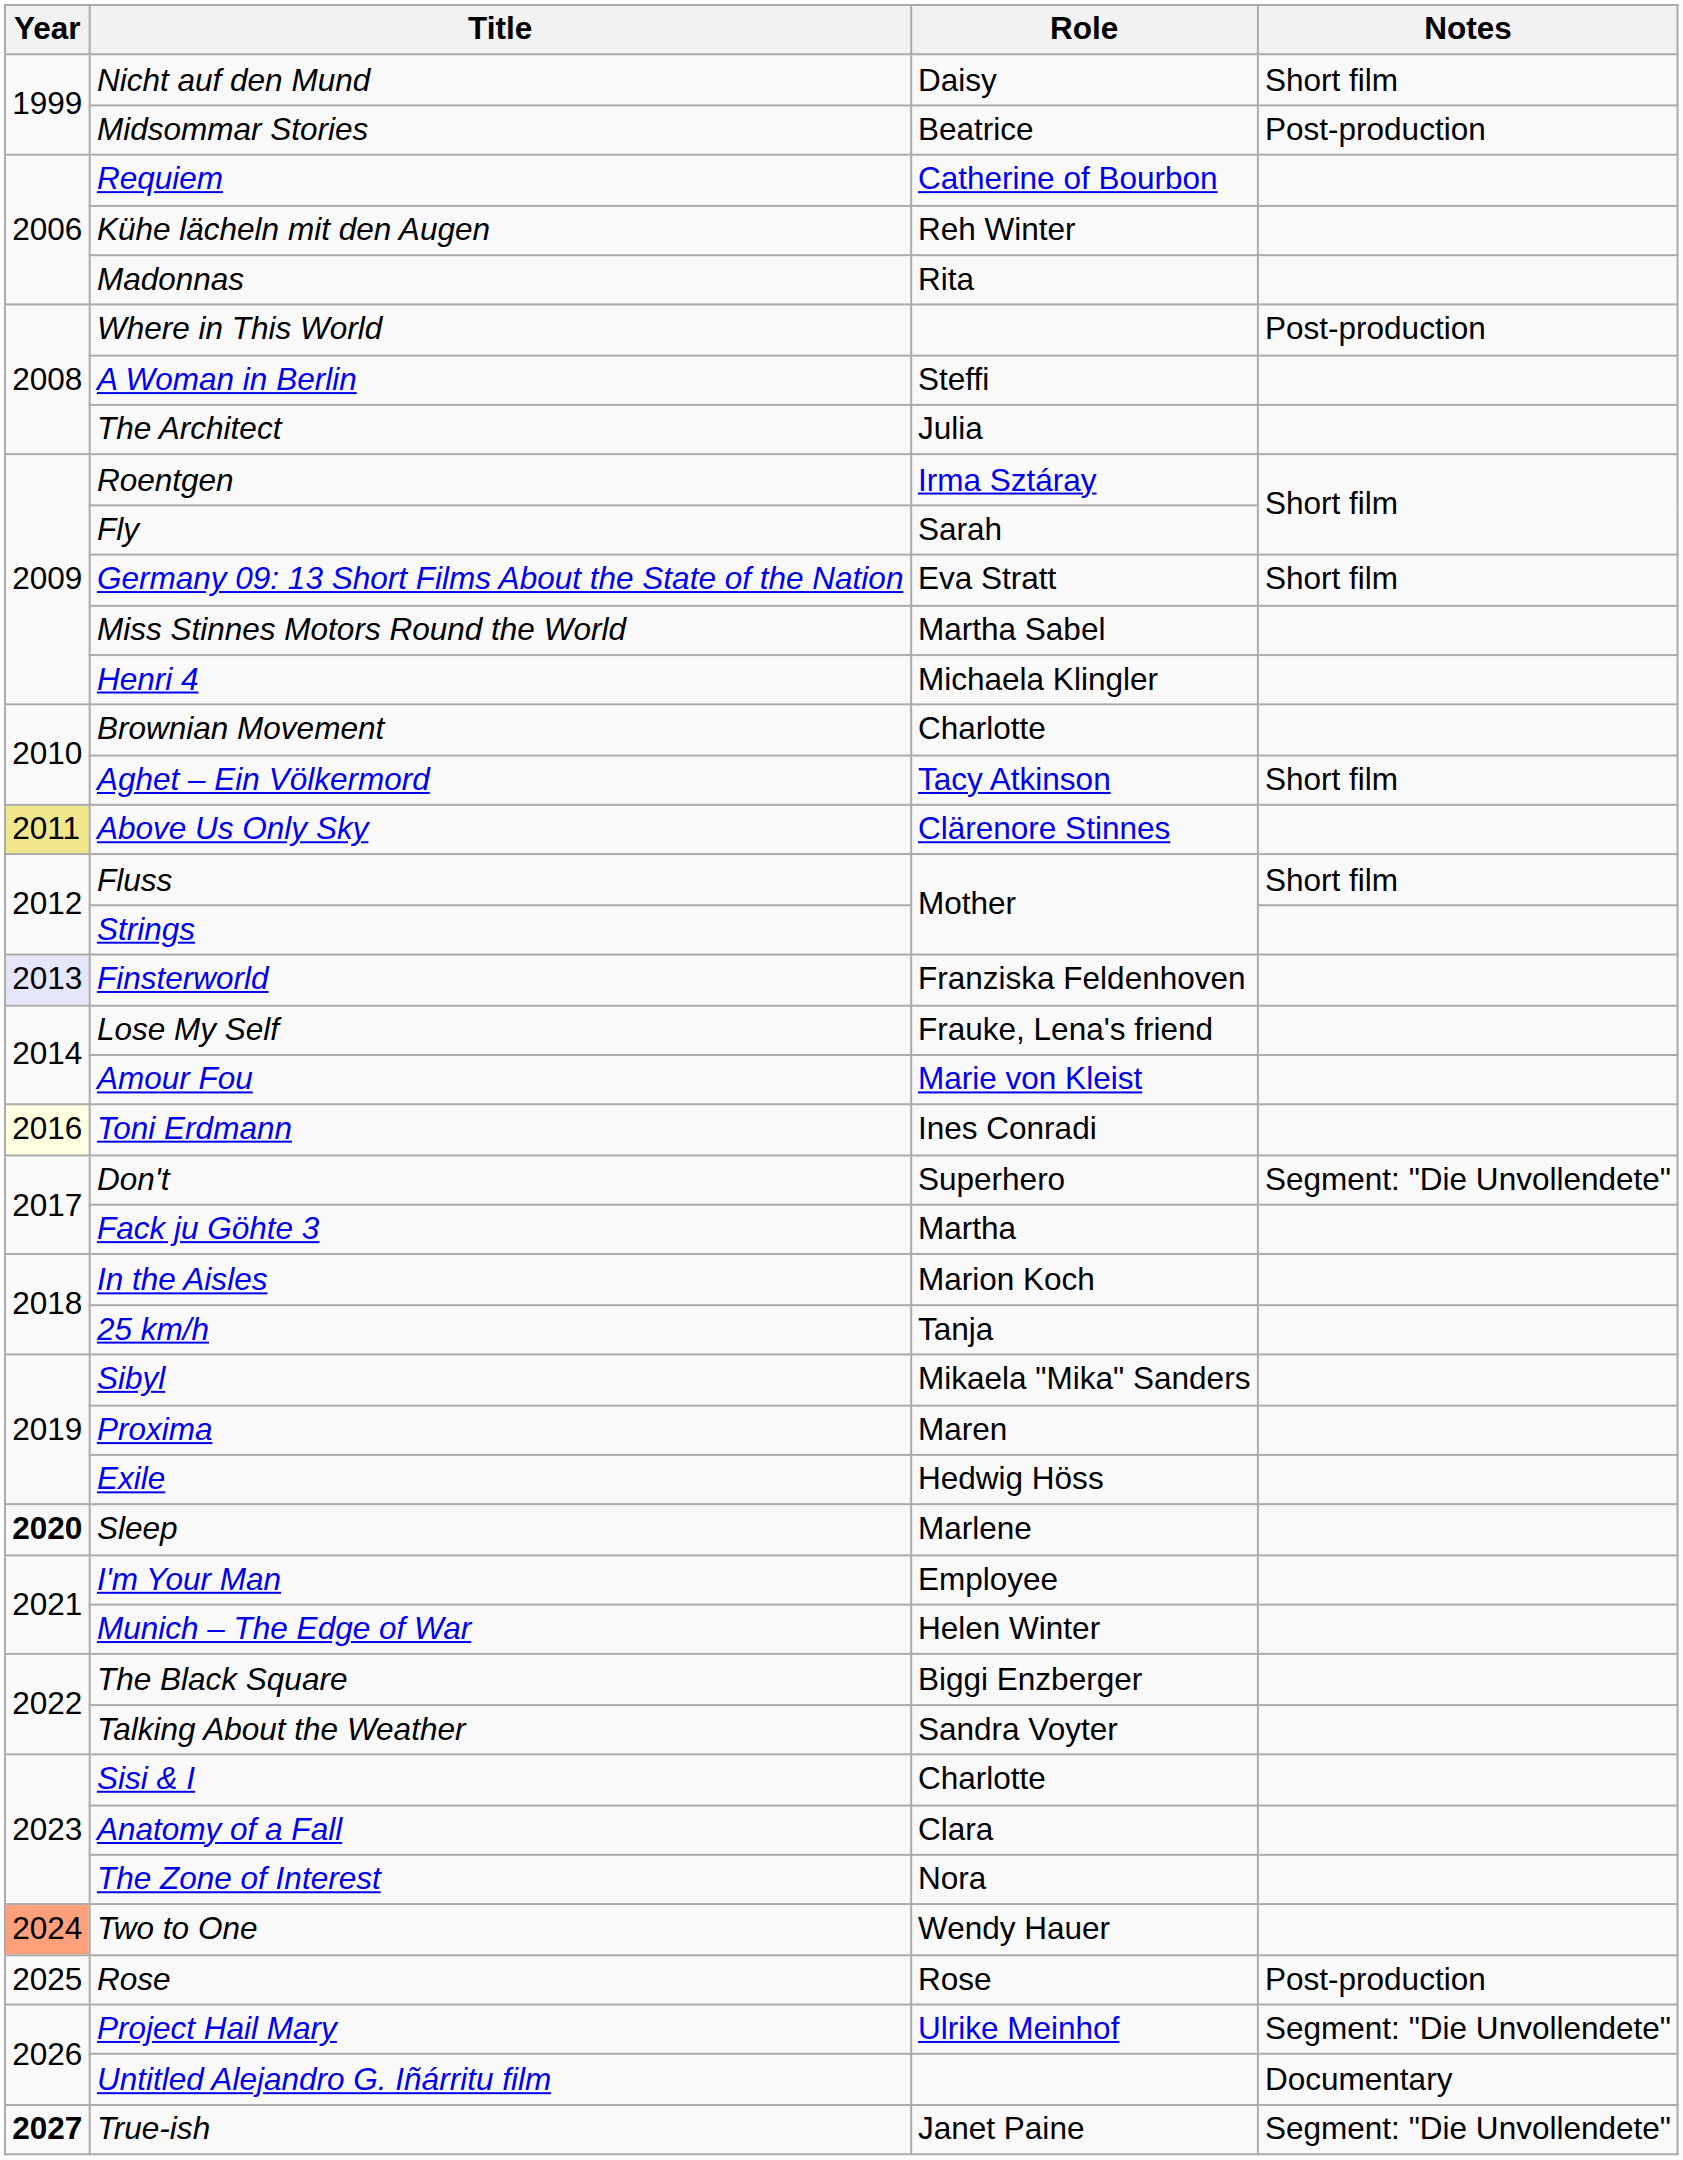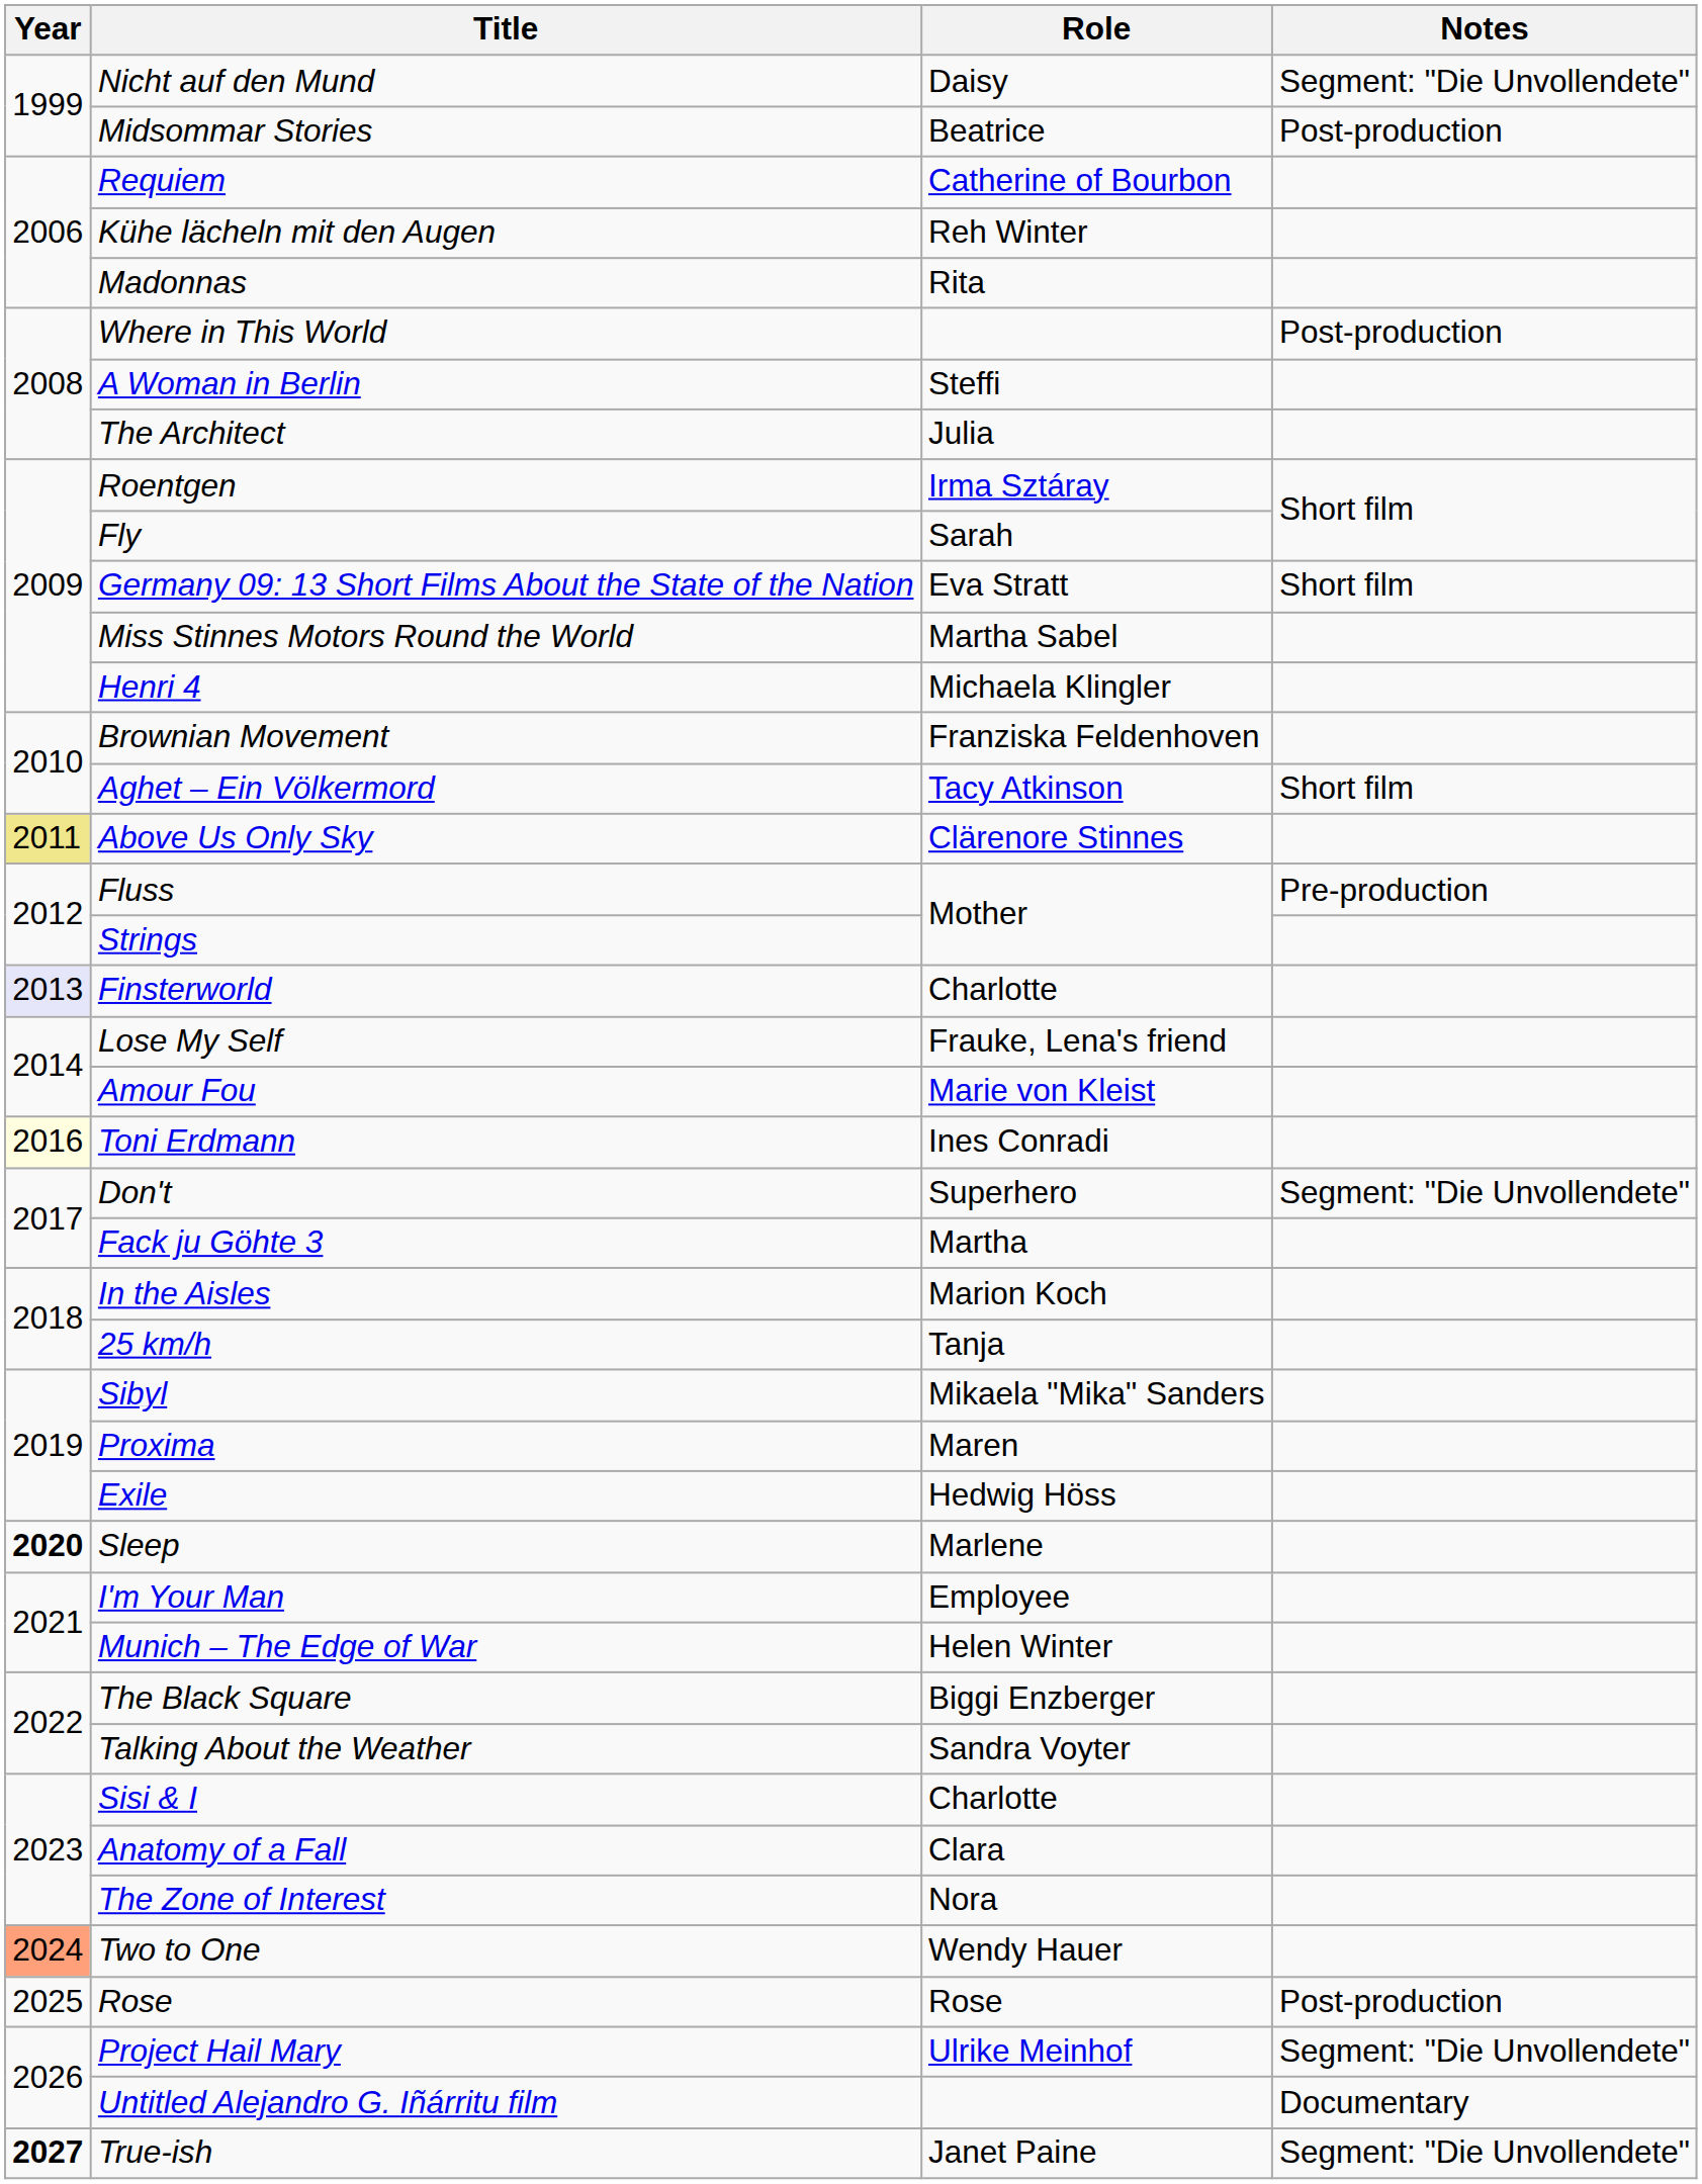 <table class="wikitable sortable">
 <tr>
 <th>Year</th>
 <th>Title</th>
 <th>Role</th>
 <th class="unsortable">Notes</th>
 </tr>
 <tr>
 <td rowspan=2>1999</td>
 <td><em>Nicht auf den Mund</em></td>
 <td>Daisy</td>
-<td>Short film</td>
+<td>Segment: "Die Unvollendete"</td>
 </tr>
 <tr>
 <td><em>Midsommar Stories</em></td>
 <td>Beatrice</td>
 <td>Post-production</td>
 </tr>
 <tr>
 <td rowspan=3>2006</td>
 <td><em><a href='#'>Requiem</a></em></td>
 <td><a href='#'>Catherine of Bourbon</a></td>
 <td></td>
 </tr>
 <tr>
 <td><em>Kühe lächeln mit den Augen</em></td>
 <td>Reh Winter</td>
 <td></td>
 </tr>
 <tr>
 <td><em>Madonnas</em></td>
 <td>Rita</td>
 <td></td>
 </tr>
 <tr>
 <td rowspan=3>2008</td>
 <td><em>Where in This World</em></td>
 <td></td>
 <td>Post-production</td>
 </tr>
 <tr>
 <td><em><a href='#'>A Woman in Berlin</a></em></td>
 <td>Steffi</td>
 <td></td>
 </tr>
 <tr>
 <td><em>The Architect</em></td>
 <td>Julia</td>
 <td></td>
 </tr>
 <tr>
 <td rowspan=5>2009</td>
 <td><em>Roentgen</em></td>
 <td><a href='#'>Irma Sztáray</a></td>
 <td rowspan=2>Short film</td>
 </tr>
 <tr>
 <td><em>Fly</em></td>
 <td>Sarah</td>
 </tr>
 <tr>
 <td><em><a href='#'>Germany 09: 13 Short Films About the State of the Nation</a></em></td>
 <td>Eva Stratt</td>
 <td>Short film</td>
 </tr>
 <tr>
 <td><em>Miss Stinnes Motors Round the World</em></td>
 <td>Martha Sabel</td>
 <td></td>
 </tr>
 <tr>
 <td><em><a href='#'>Henri 4</a></em></td>
 <td>Michaela Klingler</td>
 <td></td>
 </tr>
 <tr>
 <td rowspan=2>2010</td>
 <td><em>Brownian Movement</em></td>
-<td>Charlotte</td>
+<td>Franziska Feldenhoven</td>
 <td></td>
 </tr>
 <tr>
 <td><em><a href='#'>Aghet – Ein Völkermord</a></em></td>
 <td><a href='#'>Tacy Atkinson</a></td>
 <td>Short film</td>
 </tr>
 <tr>
 <td style="background: khaki;">2011</td>
 <td><em><a href='#'>Above Us Only Sky</a></em></td>
 <td><a href='#'>Clärenore Stinnes</a></td>
 <td></td>
 </tr>
 <tr>
 <td rowspan=2>2012</td>
 <td><em>Fluss</em></td>
 <td rowspan=2>Mother</td>
-<td>Short film</td>
+<td>Pre-production</td>
 </tr>
 <tr>
 <td><em><a href='#'>Strings</a></em></td>
 <td></td>
 </tr>
 <tr>
 <td style="background: lavender;">2013</td>
 <td><em><a href='#'>Finsterworld</a></em></td>
-<td>Franziska Feldenhoven</td>
+<td>Charlotte</td>
 <td></td>
 </tr>
 <tr>
 <td rowspan=2>2014</td>
 <td><em>Lose My Self</em></td>
 <td>Frauke, Lena's friend</td>
 <td></td>
 </tr>
 <tr>
 <td><em><a href='#'>Amour Fou</a></em></td>
 <td><a href='#'>Marie von Kleist</a></td>
 <td></td>
 </tr>
 <tr>
 <td style="background: lightyellow;">2016</td>
 <td><em><a href='#'>Toni Erdmann</a></em></td>
 <td>Ines Conradi</td>
 <td></td>
 </tr>
 <tr>
 <td rowspan=2>2017</td>
 <td><em>Don't</em></td>
 <td>Superhero</td>
 <td>Segment: "Die Unvollendete"</td>
 </tr>
 <tr>
 <td><em><a href='#'>Fack ju Göhte 3</a></em></td>
 <td>Martha</td>
 <td></td>
 </tr>
 <tr>
 <td rowspan=2>2018</td>
 <td><em><a href='#'>In the Aisles</a></em></td>
 <td>Marion Koch</td>
 <td></td>
 </tr>
 <tr>
 <td><em><a href='#'>25 km/h</a></em></td>
 <td>Tanja</td>
 <td></td>
 </tr>
 <tr>
 <td rowspan=3>2019</td>
 <td><em><a href='#'>Sibyl</a></em></td>
 <td>Mikaela "Mika" Sanders</td>
 <td></td>
 </tr>
 <tr>
 <td><em><a href='#'>Proxima</a></em></td>
 <td>Maren</td>
 <td></td>
 </tr>
 <tr>
 <td><em><a href='#'>Exile</a></em></td>
 <td>Hedwig Höss</td>
 <td></td>
 </tr>
 <tr>
 <td><strong>2020</strong></td>
 <td><em>Sleep</em></td>
 <td>Marlene</td>
 <td></td>
 </tr>
 <tr>
 <td rowspan=2>2021</td>
 <td><em><a href='#'>I'm Your Man</a></em></td>
 <td>Employee</td>
 <td></td>
 </tr>
 <tr>
 <td><em><a href='#'>Munich – The Edge of War</a></em></td>
 <td>Helen Winter</td>
 <td></td>
 </tr>
 <tr>
 <td rowspan=2>2022</td>
 <td><em>The Black Square</em></td>
 <td>Biggi Enzberger</td>
 <td></td>
 </tr>
 <tr>
 <td><em>Talking About the Weather</em></td>
 <td>Sandra Voyter</td>
 <td></td>
 </tr>
 <tr>
 <td rowspan=3>2023</td>
 <td><em><a href='#'>Sisi & I</a></em></td>
 <td>Charlotte</td>
 <td></td>
 </tr>
 <tr>
 <td><em><a href='#'>Anatomy of a Fall</a></em></td>
 <td>Clara</td>
 <td></td>
 </tr>
 <tr>
 <td><em><a href='#'>The Zone of Interest</a></em></td>
 <td>Nora</td>
 <td></td>
 </tr>
 <tr>
 <td style="background: lightsalmon;">2024</td>
 <td><em>Two to One</em></td>
 <td>Wendy Hauer</td>
 <td></td>
 </tr>
 <tr>
 <td>2025</td>
 <td><em>Rose</em></td>
 <td>Rose</td>
 <td>Post-production</td>
 </tr>
 <tr>
 <td rowspan="2">2026</td>
 <td><em><a href='#'>Project Hail Mary</a></em></td>
 <td><a href='#'>Ulrike Meinhof</a></td>
 <td>Segment: "Die Unvollendete"</td>
 </tr>
 <tr>
 <td><em><a href='#'>Untitled Alejandro G. Iñárritu film</a></em></td>
 <td></td>
 <td>Documentary</td>
 </tr>
 <tr>
 <td><strong>2027</strong></td>
 <td><em>True-ish</em></td>
 <td>Janet Paine</td>
 <td>Segment: "Die Unvollendete"</td>
 </tr>
 </table>
